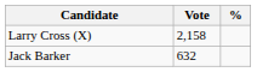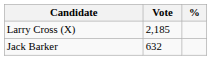 <table class="wikitable">
 <tr>
 <th bgcolor="#DDDDFF" width="200px">Candidate</th>
 <th bgcolor="#DDDDFF" width="50px">Vote</th>
 <th bgcolor="#DDDDFF" width="30px">%</th>
 </tr>
 <tr>
 <td>Larry Cross (X)</td>
-<td>2,158</td>
+<td>2,185</td>
 <td></td>
 </tr>
 <tr>
 <td>Jack Barker</td>
 <td>632</td>
 <td></td>
 </tr>
 </table>
